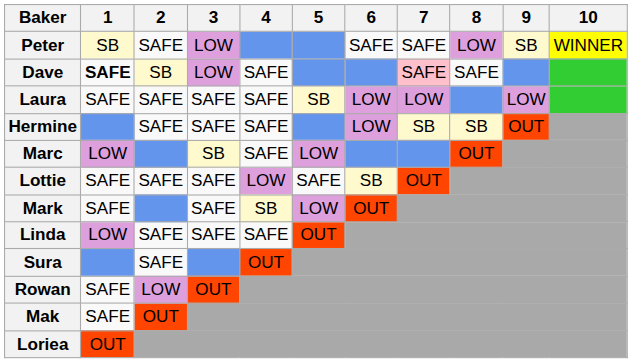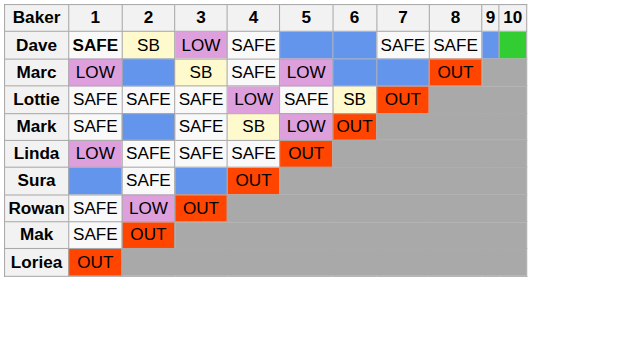 <table class="wikitable" style="text-align:center">
 <tr>
 <th scope="col">Baker</th>
 <th scope="col">1</th>
 <th scope="col">2</th>
 <th scope="col">3</th>
 <th scope="col">4</th>
 <th scope="col">5</th>
 <th scope="col">6</th>
 <th scope="col">7</th>
 <th scope="col">8</th>
 <th scope="col">9</th>
 <th scope="col">10</th>
 </tr>
 <tr>
-<th scope="row">Peter</th>
-<td style="background:LemonChiffon;">SB</td>
-<td>SAFE</td>
-<td style="background:Plum;">LOW</td>
-<td style="background:Cornflowerblue;"></td>
-<td style="background:Cornflowerblue;"></td>
-<td>SAFE</td>
-<td>SAFE</td>
-<td style="background: plum;">LOW</td>
-<td style="background:LemonChiffon;">SB</td>
-<td style="background:Yellow;">WINNER</td>
-</tr>
-<tr>
 <th scope="row">Dave</th>
 <td><strong>SAFE</strong></td>
 <td style="background:LemonChiffon;">SB</td>
 <td style="background:Plum;">LOW</td>
 <td>SAFE</td>
 <td style="background:Cornflowerblue;"></td>
 <td style="background:Cornflowerblue;"></td>
-<td style="background: pink;">SAFE</td>
+<td>SAFE</td>
 <td>SAFE</td>
 <td style="background:Cornflowerblue;"></td>
 <td style="background:limegreen;"></td>
-</tr>
-<tr>
-<th scope="row">Laura</th>
-<td>SAFE</td>
-<td>SAFE</td>
-<td>SAFE</td>
-<td>SAFE</td>
-<td style="background:LemonChiffon;">SB</td>
-<td style="background:Plum;">LOW</td>
-<td style="background:Plum;">LOW</td>
-<td style="background:Cornflowerblue;"></td>
-<td style="background:Plum;">LOW</td>
-<td style="background:limegreen;"></td>
-</tr>
-<tr>
-<th scope="row">Hermine</th>
-<td style="background:Cornflowerblue;"></td>
-<td>SAFE</td>
-<td>SAFE</td>
-<td>SAFE</td>
-<td style="background:Cornflowerblue;"></td>
-<td style="background:Plum;">LOW</td>
-<td style="background:LemonChiffon;">SB</td>
-<td style="background:LemonChiffon;">SB</td>
-<td style="background:orangered;">OUT</td>
-<td colspan="1" style="background:darkgrey;"></td>
 </tr>
 <tr>
 <th scope="row">Marc</th>
 <td style="background:Plum;">LOW</td>
 <td style="background:Cornflowerblue;"></td>
 <td style="background:LemonChiffon;">SB</td>
 <td>SAFE</td>
 <td style="background:Plum;">LOW</td>
 <td style="background:Cornflowerblue;"></td>
 <td style="background:Cornflowerblue;"></td>
 <td style="background:orangered;">OUT</td>
 <td colspan="2" style="background:darkgrey;"></td>
 </tr>
 <tr>
 <th scope="row">Lottie</th>
 <td>SAFE</td>
 <td>SAFE</td>
 <td>SAFE</td>
 <td style="background:Plum;">LOW</td>
 <td>SAFE</td>
 <td style="background:LemonChiffon;">SB</td>
 <td style="background:orangered;">OUT</td>
 <td colspan="3" style="background:darkgrey;"></td>
 </tr>
 <tr>
 <th scope="row">Mark</th>
 <td>SAFE</td>
 <td style="background:Cornflowerblue;"></td>
 <td>SAFE</td>
 <td style="background:LemonChiffon;">SB</td>
 <td style="background:Plum;">LOW</td>
 <td style="background:orangered;">OUT</td>
 <td colspan="4" style="background:darkgrey;"></td>
 </tr>
 <tr>
 <th scope="row">Linda</th>
 <td style="background:Plum;">LOW</td>
 <td>SAFE</td>
 <td>SAFE</td>
 <td>SAFE</td>
 <td style="background:orangered;">OUT</td>
 <td colspan="5" style="background:darkgrey;"></td>
 </tr>
 <tr>
 <th scope="row">Sura</th>
 <td style="background:Cornflowerblue;"></td>
 <td>SAFE</td>
 <td style="background:Cornflowerblue;"></td>
 <td style="background:orangered;">OUT</td>
 <td colspan="6" style="background:darkgrey;"></td>
 </tr>
 <tr>
 <th scope="row">Rowan</th>
 <td>SAFE</td>
 <td style="background:Plum;">LOW</td>
 <td style="background:orangered;">OUT</td>
 <td colspan="7" style="background:darkgrey;"></td>
 </tr>
 <tr>
 <th scope="row">Mak</th>
 <td>SAFE</td>
 <td style="background:orangered;">OUT</td>
 <td colspan="8" style="background:darkgrey;"></td>
 </tr>
 <tr>
 <th scope="row">Loriea</th>
 <td style="background:orangered;">OUT</td>
 <td colspan="9" style="background:darkgrey;"></td>
 </tr>
 </table>
